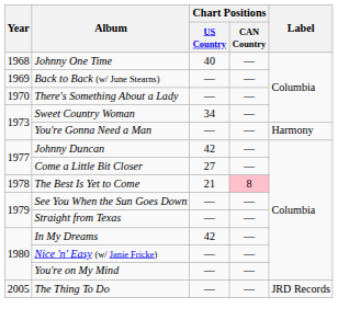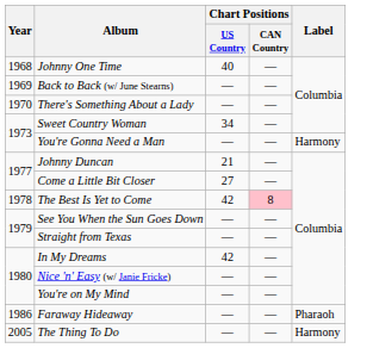 <table class="wikitable">
 <tr>
 <th rowspan="2">Year</th>
 <th rowspan="2">Album</th>
 <th colspan="2">Chart Positions</th>
 <th rowspan="2">Label</th>
 </tr>
 <tr>
 <th width="50"><small><a href='#'>US Country</a></small></th>
 <th width="50"><small>CAN Country</small></th>
 </tr>
 <tr>
 <td>1968</td>
 <td><em>Johnny One Time</em></td>
 <td align="center">40</td>
 <td align="center">—</td>
 <td rowspan="4">Columbia</td>
 </tr>
 <tr>
 <td>1969</td>
 <td><em>Back to Back</em> <small>(w/ June Stearns)</small></td>
 <td align="center">—</td>
 <td align="center">—</td>
 </tr>
 <tr>
 <td>1970</td>
 <td><em>There's Something About a Lady</em></td>
 <td align="center">—</td>
 <td align="center">—</td>
 </tr>
 <tr>
 <td rowspan="2">1973</td>
 <td><em>Sweet Country Woman</em></td>
 <td align="center">34</td>
 <td align="center">—</td>
 </tr>
 <tr>
 <td><em>You're Gonna Need a Man</em></td>
 <td align="center">—</td>
 <td align="center">—</td>
 <td>Harmony</td>
 </tr>
 <tr>
 <td rowspan="2">1977</td>
 <td><em>Johnny Duncan</em></td>
-<td align="center">42</td>
+<td align="center">21</td>
 <td align="center">—</td>
 <td rowspan="8">Columbia</td>
 </tr>
 <tr>
 <td><em>Come a Little Bit Closer</em></td>
 <td align="center">27</td>
 <td align="center">—</td>
 </tr>
 <tr>
 <td>1978</td>
 <td><em>The Best Is Yet to Come</em></td>
-<td align="center">21</td>
+<td align="center">42</td>
 <td align="center" style="background: pink;">8</td>
 </tr>
 <tr>
 <td rowspan="2">1979</td>
 <td><em>See You When the Sun Goes Down</em></td>
 <td align="center">—</td>
 <td align="center">—</td>
 </tr>
 <tr>
 <td><em>Straight from Texas</em></td>
 <td align="center">—</td>
 <td align="center">—</td>
 </tr>
 <tr>
 <td rowspan="3">1980</td>
 <td><em>In My Dreams</em></td>
 <td align="center">42</td>
 <td align="center">—</td>
 </tr>
 <tr>
 <td><em><a href='#'>Nice 'n' Easy</a></em> <small>(w/ <a href='#'>Janie Fricke</a>)</small></td>
 <td align="center">—</td>
 <td align="center">—</td>
 </tr>
 <tr>
 <td><em>You're on My Mind</em></td>
 <td align="center">—</td>
 <td align="center">—</td>
 </tr>
 <tr>
+<td>1986</td>
+<td><em>Faraway Hideaway</em></td>
+<td align="center">—</td>
+<td align="center">—</td>
+<td>Pharaoh</td>
+</tr>
+<tr>
 <td>2005</td>
 <td><em>The Thing To Do</em></td>
 <td align="center">—</td>
 <td align="center">—</td>
-<td>JRD Records</td>
+<td>Harmony</td>
 </tr>
 </table>
